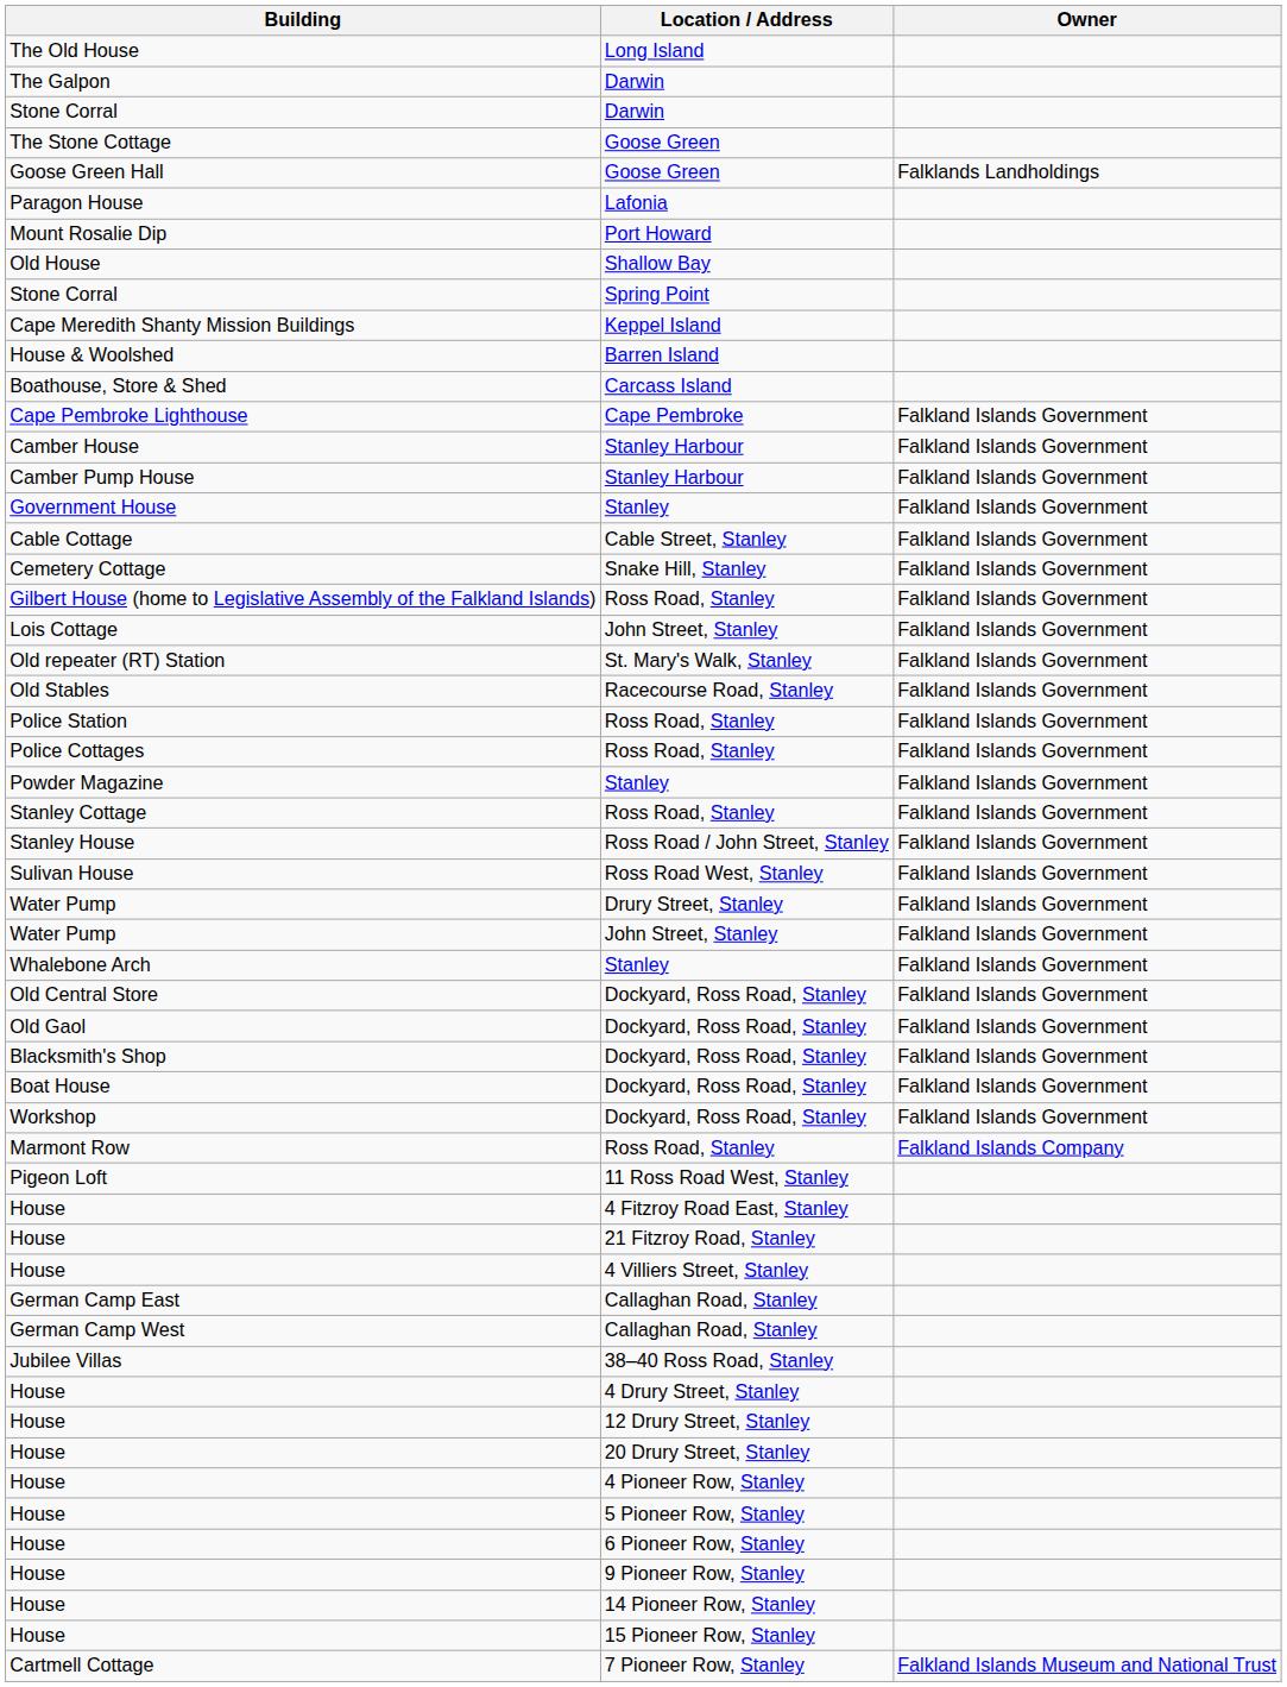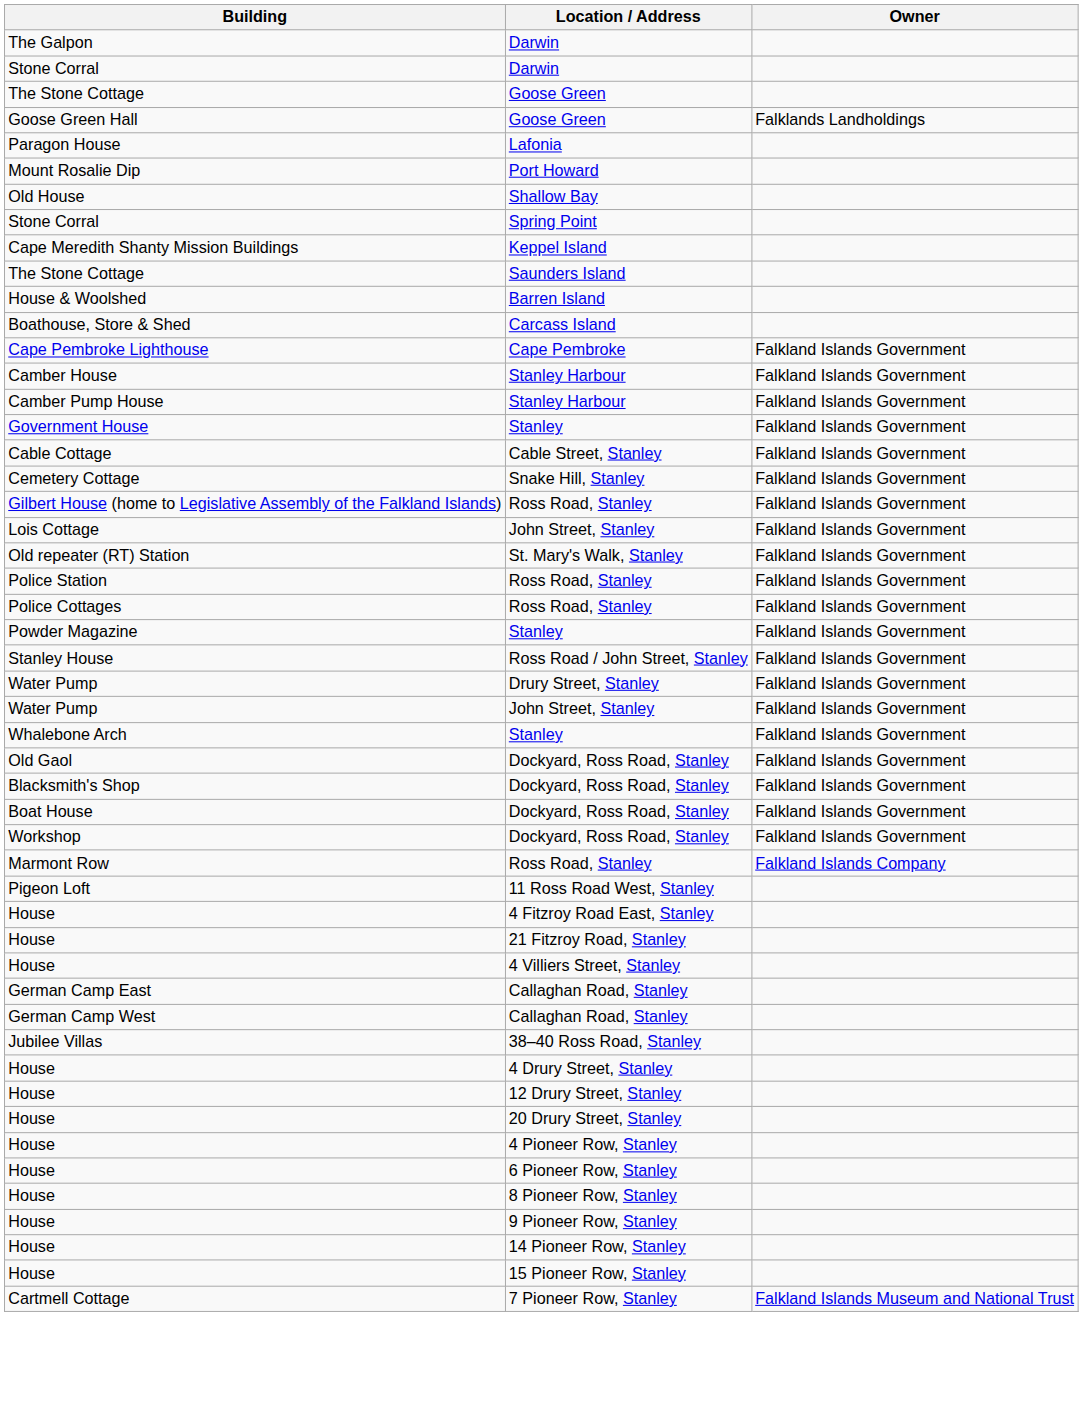 <table class="wikitable">
 <tr>
 <th>Building</th>
 <th>Location / Address</th>
 <th>Owner</th>
-</tr>
-<tr>
-<td>The Old House</td>
-<td><a href='#'>Long Island</a></td>
-<td></td>
 </tr>
 <tr>
 <td>The Galpon</td>
 <td><a href='#'>Darwin</a></td>
 <td></td>
 </tr>
 <tr>
 <td>Stone Corral</td>
 <td><a href='#'>Darwin</a></td>
 <td></td>
 </tr>
 <tr>
 <td>The Stone Cottage</td>
 <td><a href='#'>Goose Green</a></td>
 <td></td>
 </tr>
 <tr>
 <td>Goose Green Hall</td>
 <td><a href='#'>Goose Green</a></td>
 <td>Falklands Landholdings</td>
 </tr>
 <tr>
 <td>Paragon House</td>
 <td><a href='#'>Lafonia</a></td>
 <td></td>
 </tr>
 <tr>
 <td>Mount Rosalie Dip</td>
 <td><a href='#'>Port Howard</a></td>
 <td></td>
 </tr>
 <tr>
 <td>Old House</td>
 <td><a href='#'>Shallow Bay</a></td>
 <td></td>
 </tr>
 <tr>
 <td>Stone Corral</td>
 <td><a href='#'>Spring Point</a></td>
 <td></td>
 </tr>
 <tr>
 <td>Cape Meredith Shanty Mission Buildings</td>
 <td><a href='#'>Keppel Island</a></td>
+<td></td>
+</tr>
+<tr>
+<td>The Stone Cottage</td>
+<td><a href='#'>Saunders Island</a></td>
 <td></td>
 </tr>
 <tr>
 <td>House & Woolshed</td>
 <td><a href='#'>Barren Island</a></td>
 <td></td>
 </tr>
 <tr>
 <td>Boathouse, Store & Shed</td>
 <td><a href='#'>Carcass Island</a></td>
 <td></td>
 </tr>
 <tr>
 <td><a href='#'>Cape Pembroke Lighthouse</a></td>
 <td><a href='#'>Cape Pembroke</a></td>
 <td>Falkland Islands Government</td>
 </tr>
 <tr>
 <td>Camber House</td>
 <td><a href='#'>Stanley Harbour</a></td>
 <td>Falkland Islands Government</td>
 </tr>
 <tr>
 <td>Camber Pump House</td>
 <td><a href='#'>Stanley Harbour</a></td>
 <td>Falkland Islands Government</td>
 </tr>
 <tr>
 <td><a href='#'>Government House</a></td>
 <td><a href='#'>Stanley</a></td>
 <td>Falkland Islands Government</td>
 </tr>
 <tr>
 <td>Cable Cottage</td>
 <td>Cable Street, <a href='#'>Stanley</a></td>
 <td>Falkland Islands Government</td>
 </tr>
 <tr>
 <td>Cemetery Cottage</td>
 <td>Snake Hill, <a href='#'>Stanley</a></td>
 <td>Falkland Islands Government</td>
 </tr>
 <tr>
 <td><a href='#'>Gilbert House</a> (home to <a href='#'>Legislative Assembly of the Falkland Islands</a>)</td>
 <td>Ross Road, <a href='#'>Stanley</a></td>
 <td>Falkland Islands Government</td>
 </tr>
 <tr>
 <td>Lois Cottage</td>
 <td>John Street, <a href='#'>Stanley</a></td>
 <td>Falkland Islands Government</td>
 </tr>
 <tr>
 <td>Old repeater (RT) Station</td>
 <td>St. Mary's Walk, <a href='#'>Stanley</a></td>
 <td>Falkland Islands Government</td>
 </tr>
 <tr>
-<td>Old Stables</td>
-<td>Racecourse Road, <a href='#'>Stanley</a></td>
-<td>Falkland Islands Government</td>
-</tr>
-<tr>
 <td>Police Station</td>
 <td>Ross Road, <a href='#'>Stanley</a></td>
 <td>Falkland Islands Government</td>
 </tr>
 <tr>
 <td>Police Cottages</td>
 <td>Ross Road, <a href='#'>Stanley</a></td>
 <td>Falkland Islands Government</td>
 </tr>
 <tr>
 <td>Powder Magazine</td>
 <td><a href='#'>Stanley</a></td>
 <td>Falkland Islands Government</td>
 </tr>
 <tr>
-<td>Stanley Cottage</td>
-<td>Ross Road, <a href='#'>Stanley</a></td>
-<td>Falkland Islands Government</td>
-</tr>
-<tr>
 <td>Stanley House</td>
 <td>Ross Road / John Street, <a href='#'>Stanley</a></td>
-<td>Falkland Islands Government</td>
-</tr>
-<tr>
-<td>Sulivan House</td>
-<td>Ross Road West, <a href='#'>Stanley</a></td>
 <td>Falkland Islands Government</td>
 </tr>
 <tr>
 <td>Water Pump</td>
 <td>Drury Street, <a href='#'>Stanley</a></td>
 <td>Falkland Islands Government</td>
 </tr>
 <tr>
 <td>Water Pump</td>
 <td>John Street, <a href='#'>Stanley</a></td>
 <td>Falkland Islands Government</td>
 </tr>
 <tr>
 <td>Whalebone Arch</td>
 <td><a href='#'>Stanley</a></td>
-<td>Falkland Islands Government</td>
-</tr>
-<tr>
-<td>Old Central Store</td>
-<td>Dockyard, Ross Road, <a href='#'>Stanley</a></td>
 <td>Falkland Islands Government</td>
 </tr>
 <tr>
 <td>Old Gaol</td>
 <td>Dockyard, Ross Road, <a href='#'>Stanley</a></td>
 <td>Falkland Islands Government</td>
 </tr>
 <tr>
 <td>Blacksmith's Shop</td>
 <td>Dockyard, Ross Road, <a href='#'>Stanley</a></td>
 <td>Falkland Islands Government</td>
 </tr>
 <tr>
 <td>Boat House</td>
 <td>Dockyard, Ross Road, <a href='#'>Stanley</a></td>
 <td>Falkland Islands Government</td>
 </tr>
 <tr>
 <td>Workshop</td>
 <td>Dockyard, Ross Road, <a href='#'>Stanley</a></td>
 <td>Falkland Islands Government</td>
 </tr>
 <tr>
 <td>Marmont Row</td>
 <td>Ross Road, <a href='#'>Stanley</a></td>
 <td><a href='#'>Falkland Islands Company</a></td>
 </tr>
 <tr>
 <td>Pigeon Loft</td>
 <td>11 Ross Road West, <a href='#'>Stanley</a></td>
 <td></td>
 </tr>
 <tr>
 <td>House</td>
 <td>4 Fitzroy Road East, <a href='#'>Stanley</a></td>
 <td></td>
 </tr>
 <tr>
 <td>House</td>
 <td>21 Fitzroy Road, <a href='#'>Stanley</a></td>
 <td></td>
 </tr>
 <tr>
 <td>House</td>
 <td>4 Villiers Street, <a href='#'>Stanley</a></td>
 <td></td>
 </tr>
 <tr>
 <td>German Camp East</td>
 <td>Callaghan Road, <a href='#'>Stanley</a></td>
 <td></td>
 </tr>
 <tr>
 <td>German Camp West</td>
 <td>Callaghan Road, <a href='#'>Stanley</a></td>
 <td></td>
 </tr>
 <tr>
 <td>Jubilee Villas</td>
 <td>38–40 Ross Road, <a href='#'>Stanley</a></td>
 <td></td>
 </tr>
 <tr>
 <td>House</td>
 <td>4 Drury Street, <a href='#'>Stanley</a></td>
 <td></td>
 </tr>
 <tr>
 <td>House</td>
 <td>12 Drury Street, <a href='#'>Stanley</a></td>
 <td></td>
 </tr>
 <tr>
 <td>House</td>
 <td>20 Drury Street, <a href='#'>Stanley</a></td>
 <td></td>
 </tr>
 <tr>
 <td>House</td>
 <td>4 Pioneer Row, <a href='#'>Stanley</a></td>
 <td></td>
 </tr>
 <tr>
 <td>House</td>
-<td>5 Pioneer Row, <a href='#'>Stanley</a></td>
+<td>6 Pioneer Row, <a href='#'>Stanley</a></td>
 <td></td>
 </tr>
 <tr>
 <td>House</td>
-<td>6 Pioneer Row, <a href='#'>Stanley</a></td>
+<td>8 Pioneer Row, <a href='#'>Stanley</a></td>
 <td></td>
 </tr>
 <tr>
 <td>House</td>
 <td>9 Pioneer Row, <a href='#'>Stanley</a></td>
 <td></td>
 </tr>
 <tr>
 <td>House</td>
 <td>14 Pioneer Row, <a href='#'>Stanley</a></td>
 <td></td>
 </tr>
 <tr>
 <td>House</td>
 <td>15 Pioneer Row, <a href='#'>Stanley</a></td>
 <td></td>
 </tr>
 <tr>
 <td>Cartmell Cottage</td>
 <td>7 Pioneer Row, <a href='#'>Stanley</a></td>
 <td><a href='#'>Falkland Islands Museum and National Trust</a></td>
 </tr>
 </table>
